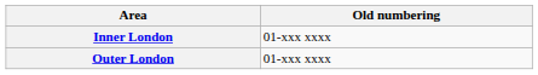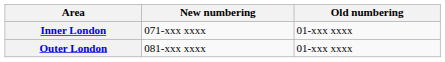 <table class="wikitable" style="width: 50%; margin-left: 1.5em;">
 <tr>
 <th scope="col">Area</th>
+<th scope="col">New numbering</th>
 <th scope="col">Old numbering</th>
 </tr>
 <tr>
 <th scope="row"><a href='#'>Inner London</a></th>
+<td>071-xxx xxxx</td>
 <td>01-xxx xxxx</td>
 </tr>
 <tr>
 <th scope="row"><a href='#'>Outer London</a></th>
+<td>081-xxx xxxx</td>
 <td>01-xxx xxxx</td>
 </tr>
 </table>
